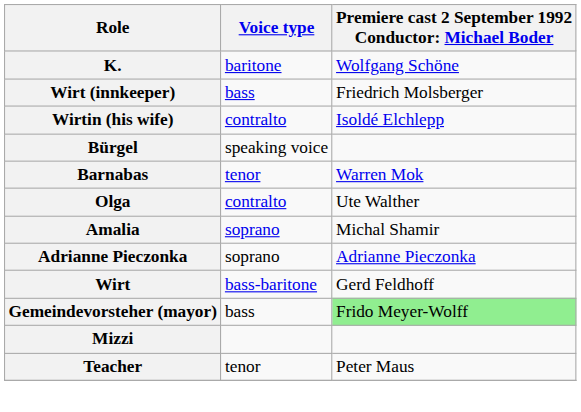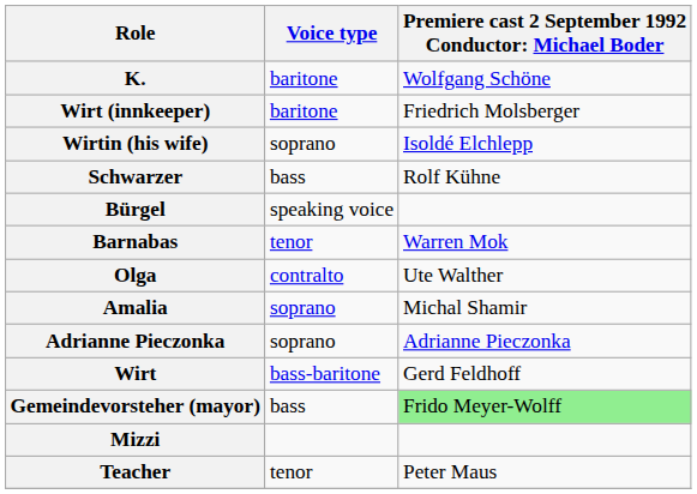 <table class="wikitable plainrowheaders">
 <tr>
 <th scope="col">Role</th>
 <th scope="col"><a href='#'>Voice type</a></th>
 <th scope="col">Premiere cast 2 September 1992<br>Conductor: <a href='#'>Michael Boder</a></th>
 </tr>
 <tr>
 <th scope="row">K.</th>
 <td><a href='#'>baritone</a></td>
 <td><a href='#'>Wolfgang Schöne</a></td>
 </tr>
 <tr>
 <th scope="row">Wirt (innkeeper)</th>
-<td><a href='#'>bass</a></td>
+<td><a href='#'>baritone</a></td>
 <td>Friedrich Molsberger</td>
 </tr>
 <tr>
 <th scope="row">Wirtin (his wife)</th>
-<td><a href='#'>contralto</a></td>
+<td>soprano</td>
 <td><a href='#'>Isoldé Elchlepp</a></td>
+</tr>
+<tr>
+<th scope="row">Schwarzer</th>
+<td>bass</td>
+<td>Rolf Kühne</td>
 </tr>
 <tr>
 <th scope="row">Bürgel</th>
 <td>speaking voice</td>
 <td></td>
 </tr>
 <tr>
 <th scope="row">Barnabas</th>
 <td><a href='#'>tenor</a></td>
 <td><a href='#'>Warren Mok</a></td>
 </tr>
 <tr>
 <th scope="row">Olga</th>
 <td><a href='#'>contralto</a></td>
 <td>Ute Walther</td>
 </tr>
 <tr>
 <th scope="row">Amalia</th>
 <td><a href='#'>soprano</a></td>
 <td>Michal Shamir</td>
 </tr>
 <tr>
 <th scope="row">Adrianne Pieczonka</th>
 <td>soprano</td>
 <td><a href='#'>Adrianne Pieczonka</a></td>
 </tr>
 <tr>
 <th scope="row">Wirt</th>
 <td><a href='#'>bass-baritone</a></td>
 <td>Gerd Feldhoff</td>
 </tr>
 <tr>
 <th scope="row">Gemeindevorsteher (mayor)</th>
 <td>bass</td>
 <td style="background: lightgreen;">Frido Meyer-Wolff</td>
 </tr>
 <tr>
 <th scope="row">Mizzi</th>
 <td></td>
 <td></td>
 </tr>
 <tr>
 <th scope="row">Teacher</th>
 <td>tenor</td>
 <td>Peter Maus</td>
 </tr>
 <tr>
 </tr>
 </table>
